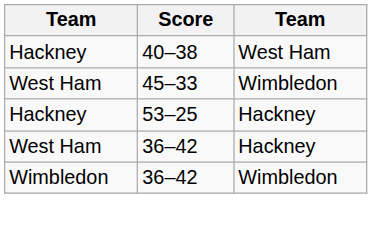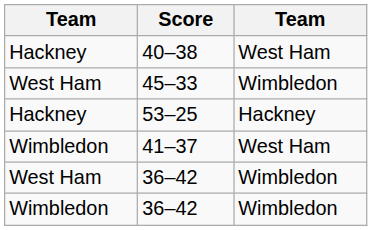 <table class="wikitable" style="font-size: 100%">
 <tr>
 <th width=100>Team</th>
 <th width=70>Score</th>
 <th width=100>Team</th>
 </tr>
 <tr>
 <td>Hackney</td>
 <td>40–38</td>
 <td>West Ham</td>
 </tr>
 <tr>
 <td>West Ham</td>
 <td>45–33</td>
 <td>Wimbledon</td>
 </tr>
 <tr>
 <td>Hackney</td>
 <td>53–25</td>
 <td>Hackney</td>
 </tr>
 <tr>
+<td>Wimbledon</td>
+<td>41–37</td>
+<td>West Ham</td>
+</tr>
+<tr>
 <td>West Ham</td>
 <td>36–42</td>
-<td>Hackney</td>
+<td>Wimbledon</td>
 </tr>
 <tr>
 <td>Wimbledon</td>
 <td>36–42</td>
 <td>Wimbledon</td>
 </tr>
 </table>
